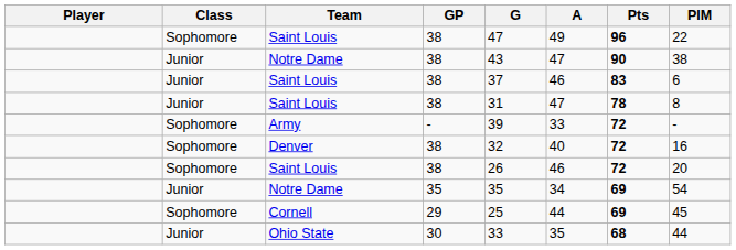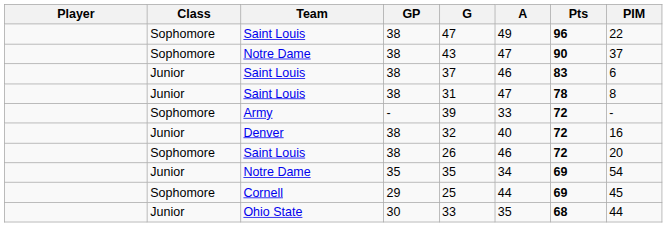 <table class="wikitable sortable">
 <tr>
 <th style="width: 11em;">Player</th>
 <th style="width: 7em;">Class</th>
 <th style="width: 11em;">Team</th>
 <th style="width: 4em;">GP</th>
 <th style="width: 4em;">G</th>
 <th style="width: 4em;">A</th>
 <th style="width: 4em;">Pts</th>
 <th style="width: 4em;">PIM</th>
 </tr>
 <tr>
 <td></td>
 <td>Sophomore</td>
 <td><a href='#'>Saint Louis</a></td>
 <td>38</td>
 <td>47</td>
 <td>49</td>
 <td><strong>96</strong></td>
 <td>22</td>
 </tr>
 <tr>
 <td></td>
-<td>Junior</td>
+<td>Sophomore</td>
 <td><a href='#'>Notre Dame</a></td>
 <td>38</td>
 <td>43</td>
 <td>47</td>
 <td><strong>90</strong></td>
-<td>38</td>
+<td>37</td>
 </tr>
 <tr>
 <td></td>
 <td>Junior</td>
 <td><a href='#'>Saint Louis</a></td>
 <td>38</td>
 <td>37</td>
 <td>46</td>
 <td><strong>83</strong></td>
 <td>6</td>
 </tr>
 <tr>
 <td></td>
 <td>Junior</td>
 <td><a href='#'>Saint Louis</a></td>
 <td>38</td>
 <td>31</td>
 <td>47</td>
 <td><strong>78</strong></td>
 <td>8</td>
 </tr>
 <tr>
 <td></td>
 <td>Sophomore</td>
 <td><a href='#'>Army</a></td>
 <td>-</td>
 <td>39</td>
 <td>33</td>
 <td><strong>72</strong></td>
 <td>-</td>
 </tr>
 <tr>
 <td></td>
-<td>Sophomore</td>
+<td>Junior</td>
 <td><a href='#'>Denver</a></td>
 <td>38</td>
 <td>32</td>
 <td>40</td>
 <td><strong>72</strong></td>
 <td>16</td>
 </tr>
 <tr>
 <td></td>
 <td>Sophomore</td>
 <td><a href='#'>Saint Louis</a></td>
 <td>38</td>
 <td>26</td>
 <td>46</td>
 <td><strong>72</strong></td>
 <td>20</td>
 </tr>
 <tr>
 <td></td>
 <td>Junior</td>
 <td><a href='#'>Notre Dame</a></td>
 <td>35</td>
 <td>35</td>
 <td>34</td>
 <td><strong>69</strong></td>
 <td>54</td>
 </tr>
 <tr>
 <td></td>
 <td>Sophomore</td>
 <td><a href='#'>Cornell</a></td>
 <td>29</td>
 <td>25</td>
 <td>44</td>
 <td><strong>69</strong></td>
 <td>45</td>
 </tr>
 <tr>
 <td></td>
 <td>Junior</td>
 <td><a href='#'>Ohio State</a></td>
 <td>30</td>
 <td>33</td>
 <td>35</td>
 <td><strong>68</strong></td>
 <td>44</td>
 </tr>
 </table>
